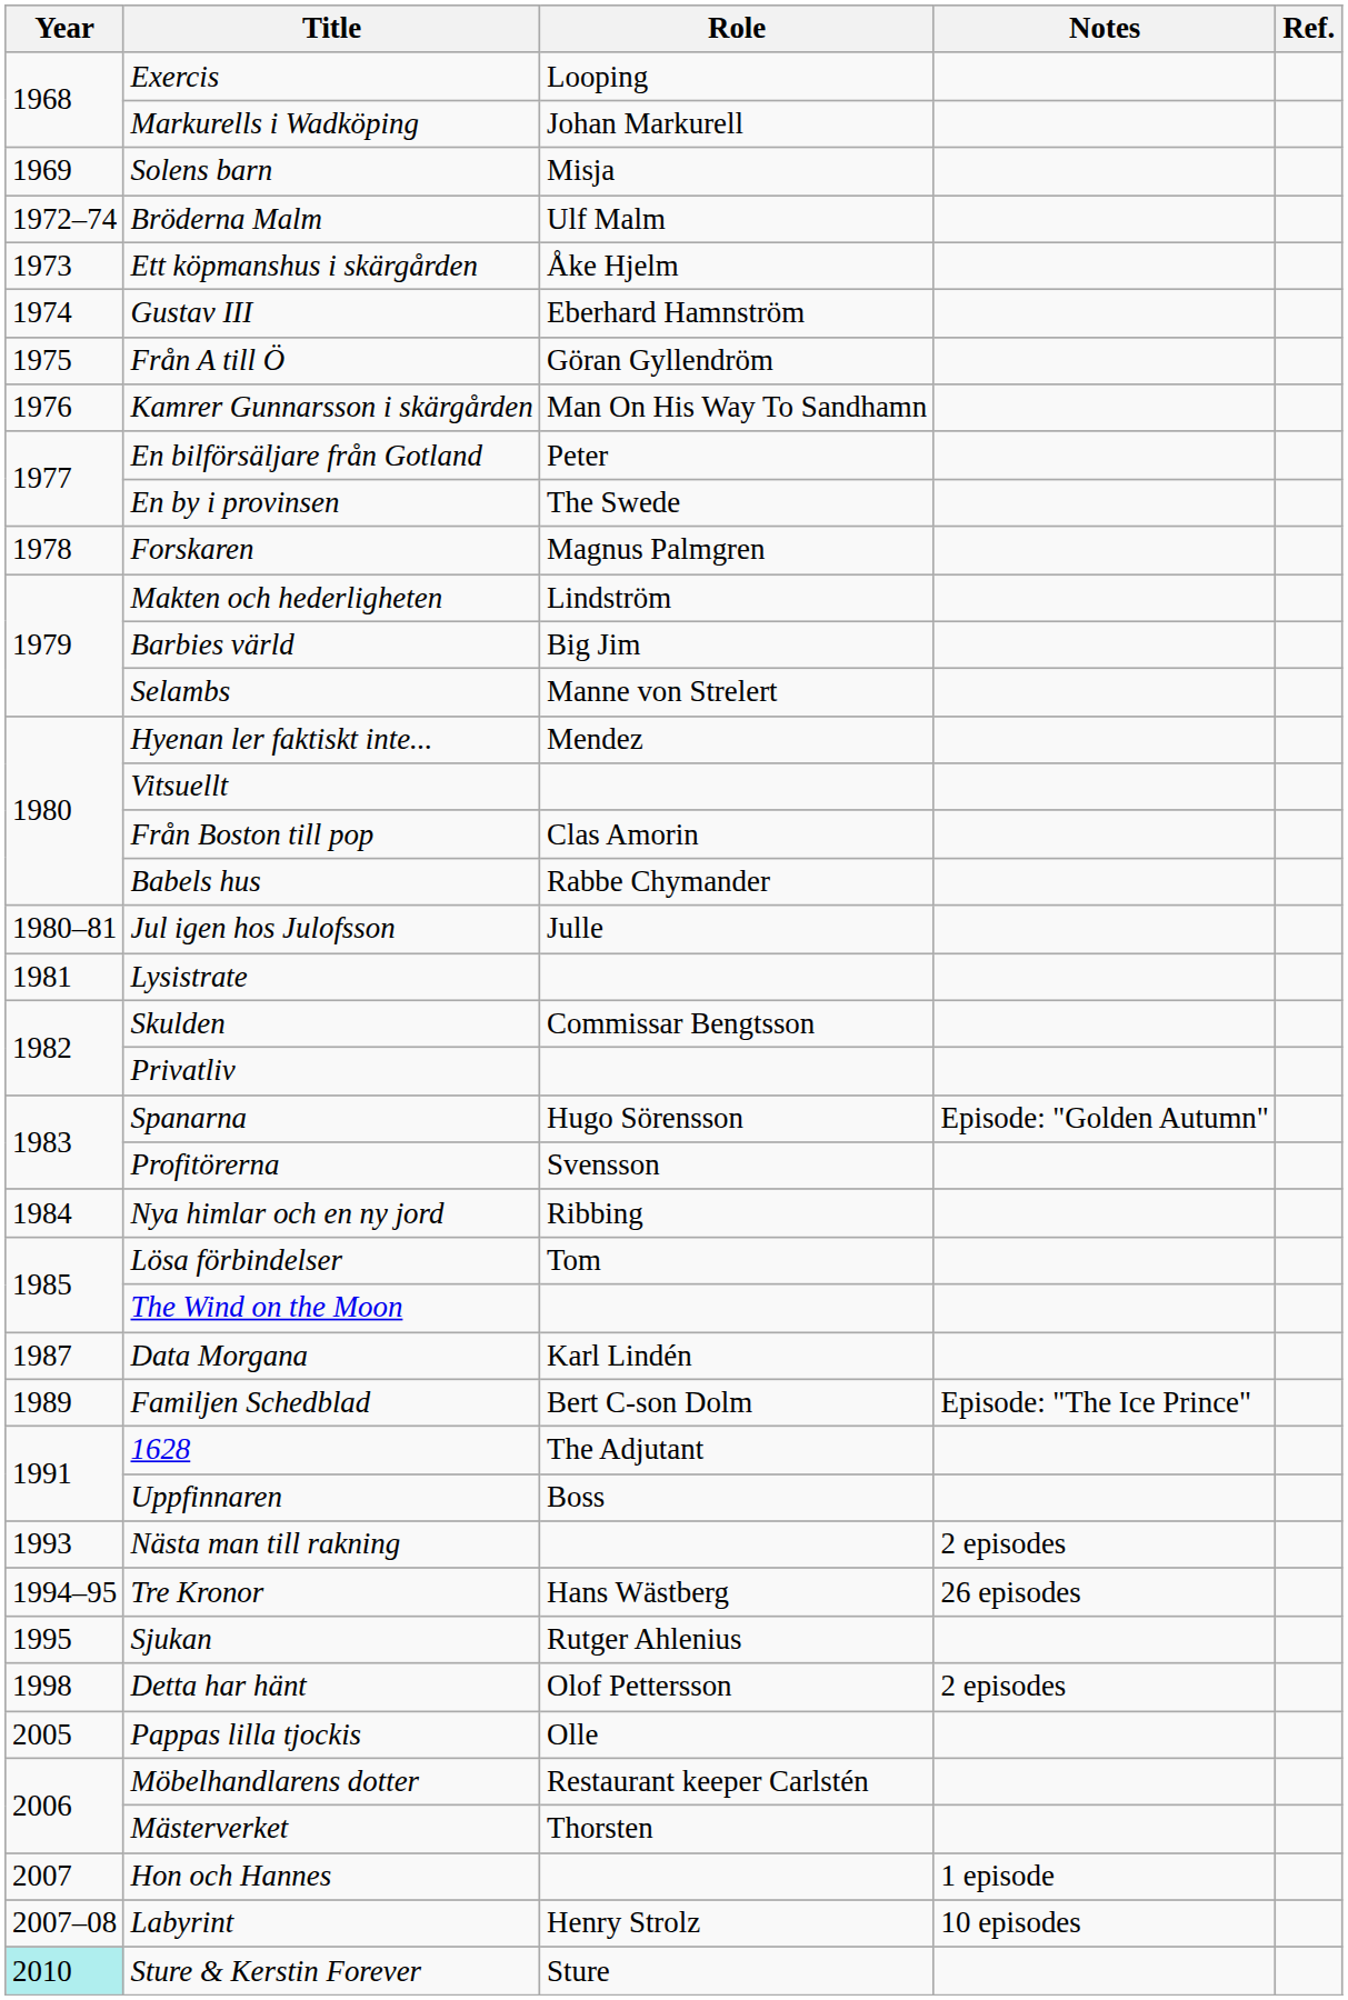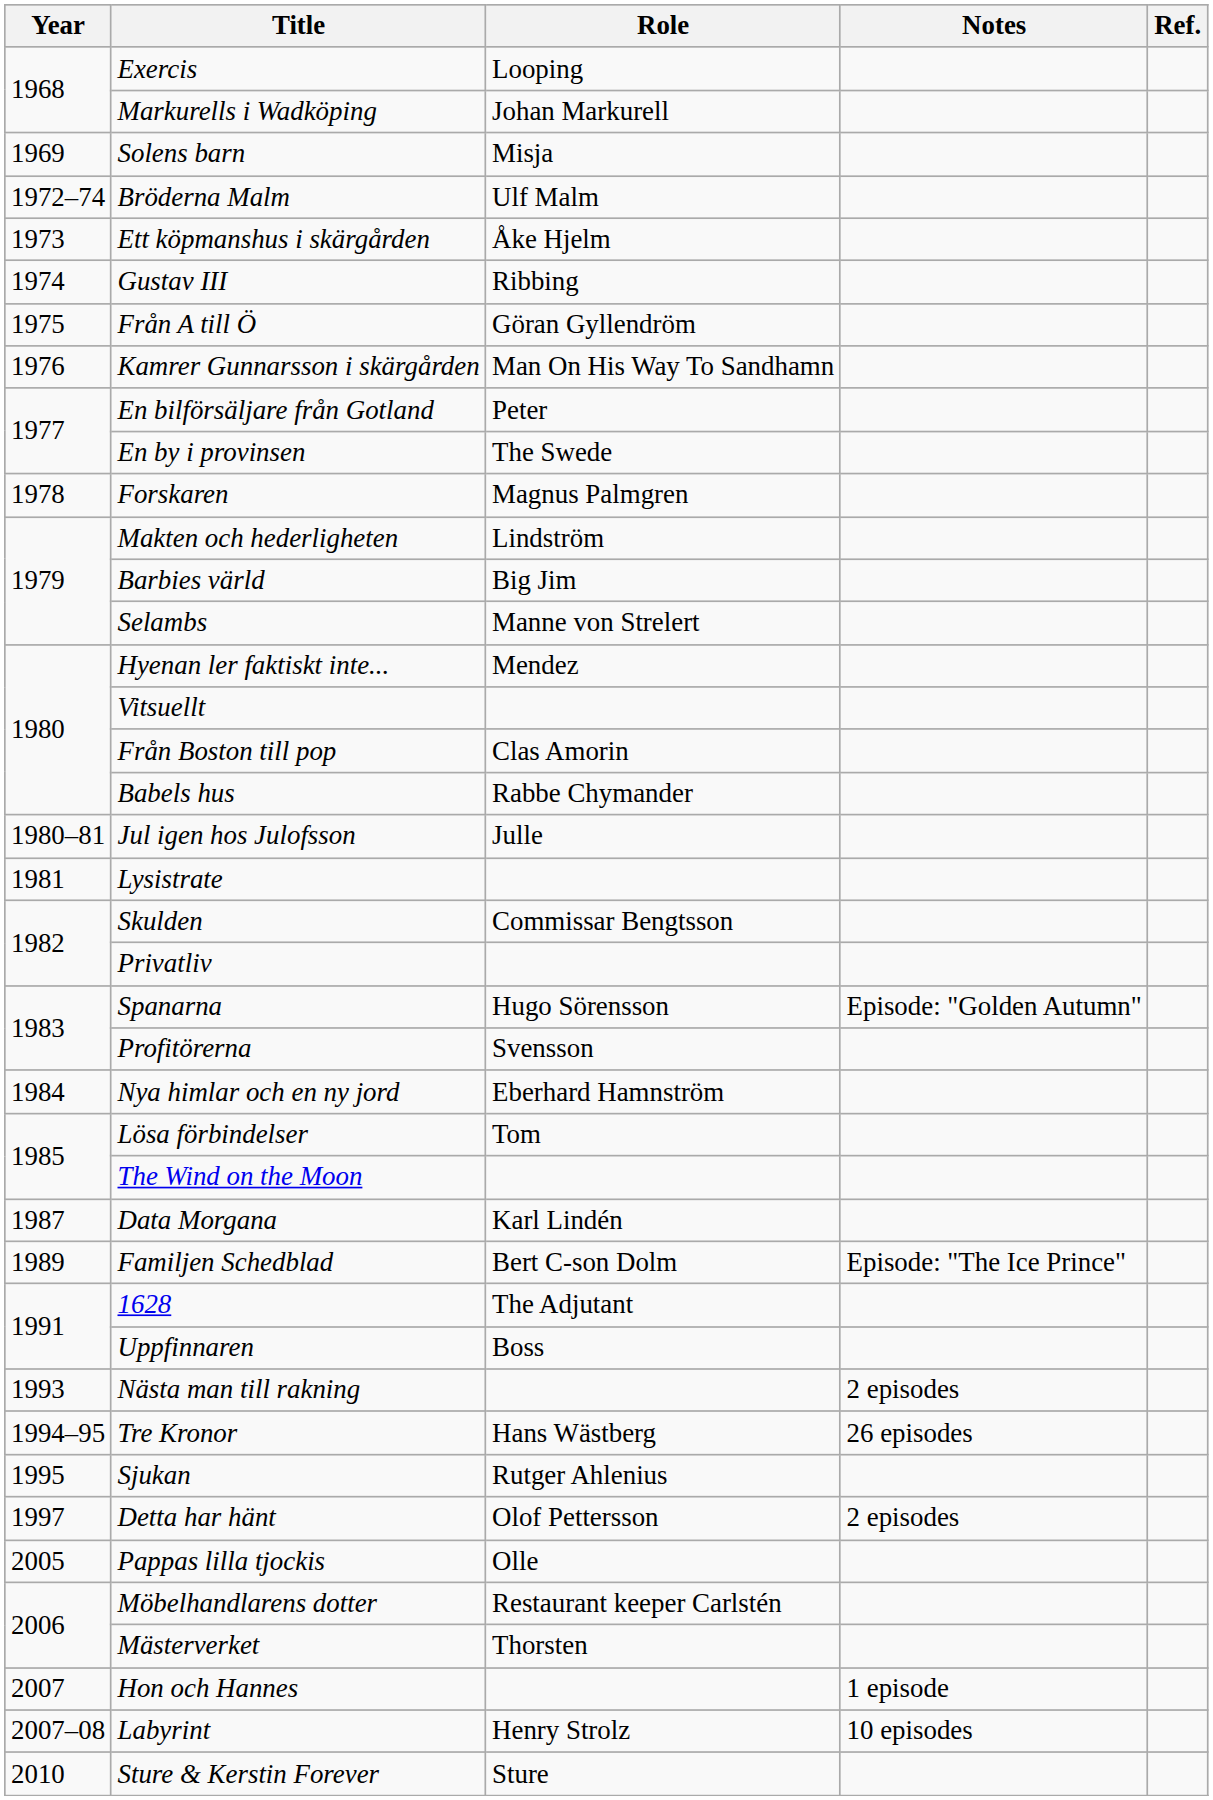 <table class="wikitable">
 <tr>
 <th>Year</th>
 <th>Title</th>
 <th>Role</th>
 <th>Notes</th>
 <th>Ref.</th>
 </tr>
 <tr>
 <td rowspan="2">1968</td>
 <td><em>Exercis</em></td>
 <td>Looping</td>
 <td></td>
 <td></td>
 </tr>
 <tr>
 <td><em>Markurells i Wadköping</em></td>
 <td>Johan Markurell</td>
 <td></td>
 <td></td>
 </tr>
 <tr>
 <td>1969</td>
 <td><em>Solens barn</em></td>
 <td>Misja</td>
 <td></td>
 <td></td>
 </tr>
 <tr>
 <td>1972–74</td>
 <td><em>Bröderna Malm</em></td>
 <td>Ulf Malm</td>
 <td></td>
 <td></td>
 </tr>
 <tr>
 <td>1973</td>
 <td><em>Ett köpmanshus i skärgården</em></td>
 <td>Åke Hjelm</td>
 <td></td>
 <td></td>
 </tr>
 <tr>
 <td>1974</td>
 <td><em>Gustav III</em></td>
-<td>Eberhard Hamnström</td>
+<td>Ribbing</td>
 <td></td>
 <td></td>
 </tr>
 <tr>
 <td>1975</td>
 <td><em>Från A till Ö</em></td>
 <td>Göran Gyllendröm</td>
 <td></td>
 <td></td>
 </tr>
 <tr>
 <td>1976</td>
 <td><em>Kamrer Gunnarsson i skärgården</em></td>
 <td>Man On His Way To Sandhamn</td>
 <td></td>
 <td></td>
 </tr>
 <tr>
 <td rowspan="2">1977</td>
 <td><em>En bilförsäljare från Gotland</em></td>
 <td>Peter</td>
 <td></td>
 <td></td>
 </tr>
 <tr>
 <td><em>En by i provinsen</em></td>
 <td>The Swede</td>
 <td></td>
 <td></td>
 </tr>
 <tr>
 <td>1978</td>
 <td><em>Forskaren</em></td>
 <td>Magnus Palmgren</td>
 <td></td>
 <td></td>
 </tr>
 <tr>
 <td rowspan="3">1979</td>
 <td><em>Makten och hederligheten</em></td>
 <td>Lindström</td>
 <td></td>
 <td></td>
 </tr>
 <tr>
 <td><em>Barbies värld</em></td>
 <td>Big Jim</td>
 <td></td>
 <td></td>
 </tr>
 <tr>
 <td><em>Selambs</em></td>
 <td>Manne von Strelert</td>
 <td></td>
 <td></td>
 </tr>
 <tr>
 <td rowspan="4">1980</td>
 <td><em>Hyenan ler faktiskt inte...</em></td>
 <td>Mendez</td>
 <td></td>
 <td></td>
 </tr>
 <tr>
 <td><em>Vitsuellt</em></td>
 <td></td>
 <td></td>
 <td></td>
 </tr>
 <tr>
 <td><em>Från Boston till pop</em></td>
 <td>Clas Amorin</td>
 <td></td>
 <td></td>
 </tr>
 <tr>
 <td><em>Babels hus</em></td>
 <td>Rabbe Chymander</td>
 <td></td>
 <td></td>
 </tr>
 <tr>
 <td>1980–81</td>
 <td><em>Jul igen hos Julofsson</em></td>
 <td>Julle</td>
 <td></td>
 <td></td>
 </tr>
 <tr>
 <td>1981</td>
 <td><em>Lysistrate</em></td>
 <td></td>
 <td></td>
 <td></td>
 </tr>
 <tr>
 <td rowspan="2">1982</td>
 <td><em>Skulden</em></td>
 <td>Commissar Bengtsson</td>
 <td></td>
 <td></td>
 </tr>
 <tr>
 <td><em>Privatliv</em></td>
 <td></td>
 <td></td>
 <td></td>
 </tr>
 <tr>
 <td rowspan="2">1983</td>
 <td><em>Spanarna</em></td>
 <td>Hugo Sörensson</td>
 <td>Episode: "Golden Autumn"</td>
 <td></td>
 </tr>
 <tr>
 <td><em>Profitörerna</em></td>
 <td>Svensson</td>
 <td></td>
 <td></td>
 </tr>
 <tr>
 <td>1984</td>
 <td><em>Nya himlar och en ny jord</em></td>
-<td>Ribbing</td>
+<td>Eberhard Hamnström</td>
 <td></td>
 <td></td>
 </tr>
 <tr>
 <td rowspan="2">1985</td>
 <td><em>Lösa förbindelser</em></td>
 <td>Tom</td>
 <td></td>
 <td></td>
 </tr>
 <tr>
 <td><em><a href='#'>The Wind on the Moon</a></em></td>
 <td></td>
 <td></td>
 <td></td>
 </tr>
 <tr>
 <td>1987</td>
 <td><em>Data Morgana</em></td>
 <td>Karl Lindén</td>
 <td></td>
 <td></td>
 </tr>
 <tr>
 <td>1989</td>
 <td><em>Familjen Schedblad</em></td>
 <td>Bert C-son Dolm</td>
 <td>Episode: "The Ice Prince"</td>
 <td></td>
 </tr>
 <tr>
 <td rowspan="2">1991</td>
 <td><em><a href='#'>1628</a></em></td>
 <td>The Adjutant</td>
 <td></td>
 <td></td>
 </tr>
 <tr>
 <td><em>Uppfinnaren</em></td>
 <td>Boss</td>
 <td></td>
 <td></td>
 </tr>
 <tr>
 <td>1993</td>
 <td><em>Nästa man till rakning</em></td>
 <td></td>
 <td>2 episodes</td>
 <td></td>
 </tr>
 <tr>
 <td>1994–95</td>
 <td><em>Tre Kronor</em></td>
 <td>Hans Wästberg</td>
 <td>26 episodes</td>
 <td></td>
 </tr>
 <tr>
 <td>1995</td>
 <td><em>Sjukan</em></td>
 <td>Rutger Ahlenius</td>
 <td></td>
 <td></td>
 </tr>
 <tr>
-<td>1998</td>
+<td>1997</td>
 <td><em>Detta har hänt</em></td>
 <td>Olof Pettersson</td>
 <td>2 episodes</td>
 <td></td>
 </tr>
 <tr>
 <td>2005</td>
 <td><em>Pappas lilla tjockis</em></td>
 <td>Olle</td>
 <td></td>
 <td></td>
 </tr>
 <tr>
 <td rowspan="2">2006</td>
 <td><em>Möbelhandlarens dotter</em></td>
 <td>Restaurant keeper Carlstén</td>
 <td></td>
 <td></td>
 </tr>
 <tr>
 <td><em>Mästerverket</em></td>
 <td>Thorsten</td>
 <td></td>
 <td></td>
 </tr>
 <tr>
 <td>2007</td>
 <td><em>Hon och Hannes</em></td>
 <td></td>
 <td>1 episode</td>
 <td></td>
 </tr>
 <tr>
 <td>2007–08</td>
 <td><em>Labyrint</em></td>
 <td>Henry Strolz</td>
 <td>10 episodes</td>
 <td></td>
 </tr>
 <tr>
-<td style="background: paleturquoise;">2010</td>
+<td>2010</td>
 <td><em>Sture & Kerstin Forever</em></td>
 <td>Sture</td>
 <td></td>
 <td></td>
 </tr>
 <tr>
 </tr>
 </table>
